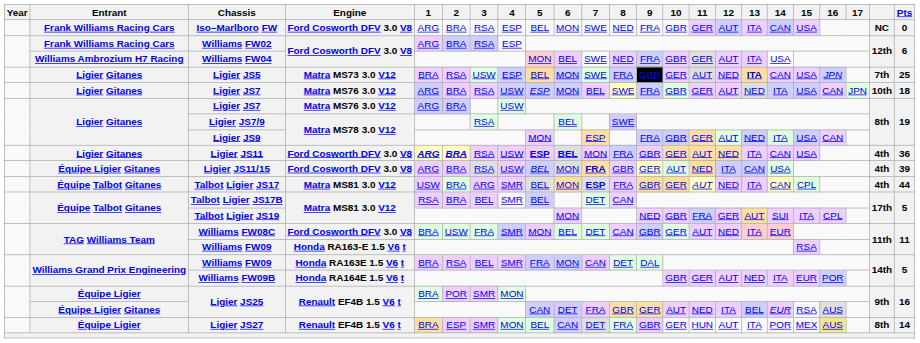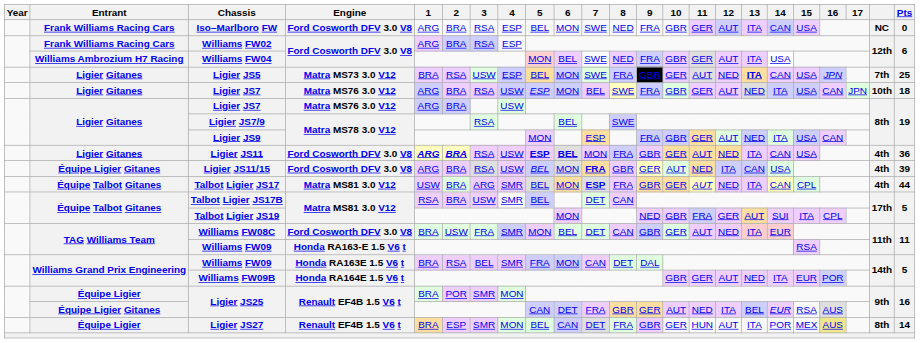 <table class="wikitable" style="text-align:center; font-size:85%">
 <tr>
 <th>Year</th>
 <th>Entrant</th>
 <th>Chassis</th>
 <th>Engine</th>
 <th>1</th>
 <th>2</th>
 <th>3</th>
 <th>4</th>
 <th>5</th>
 <th>6</th>
 <th>7</th>
 <th>8</th>
 <th>9</th>
 <th>10</th>
 <th>11</th>
 <th>12</th>
 <th>13</th>
 <th>14</th>
 <th>15</th>
 <th>16</th>
 <th>17</th>
 <th></th>
 <th><a href='#'>Pts</a></th>
 </tr>
 <tr>
 <td></td>
 <th nowrap><a href='#'>Frank Williams Racing Cars</a></th>
 <th nowrap><a href='#'>Iso–Marlboro</a> <a href='#'>FW</a></th>
 <th nowrap><a href='#'>Ford Cosworth DFV</a> 3.0 <a href='#'>V8</a></th>
 <td><a href='#'>ARG</a></td>
 <td><a href='#'>BRA</a></td>
 <td><a href='#'>RSA</a></td>
 <td><a href='#'>ESP</a></td>
 <td><a href='#'>BEL</a></td>
 <td><a href='#'>MON</a></td>
 <td><a href='#'>SWE</a></td>
 <td><a href='#'>NED</a></td>
 <td><a href='#'>FRA</a></td>
 <td><a href='#'>GBR</a></td>
 <td style="background:#EFCFFF;"><a href='#'>GER</a><br></td>
 <td style="background:#CFCFFF;"><a href='#'>AUT</a><br></td>
 <td style="background:#EFCFFF;"><a href='#'>ITA</a><br></td>
 <td style="background:#CFCFFF;"><a href='#'>CAN</a><br></td>
 <td style="background:#EFCFFF;"><a href='#'>USA</a><br></td>
 <td colspan=2></td>
 <th>NC</th>
 <th>0</th>
 </tr>
 <tr>
 <td rowspan=2></td>
 <th nowrap=""><a href='#'>Frank Williams Racing Cars</a></th>
 <th nowrap><a href='#'>Williams</a> <a href='#'>FW02</a></th>
 <th rowspan=2 nowrap><a href='#'>Ford Cosworth DFV</a> 3.0 <a href='#'>V8</a></th>
 <td style="background:#EFCFFF;"><a href='#'>ARG</a><br></td>
 <td style="background:#CFCFFF;"><a href='#'>BRA</a><br></td>
 <td style="background:#CFCFFF;"><a href='#'>RSA</a><br></td>
 <td><a href='#'>ESP</a></td>
 <td colspan=13></td>
 <th rowspan=2>12th</th>
 <th rowspan=2>6</th>
 </tr>
 <tr>
 <th><a href='#'>Williams Ambrozium H7 Racing</a></th>
 <th nowrap=""><a href='#'>Williams</a> <a href='#'>FW04</a></th>
 <td colspan=4></td>
 <td style="background:#FFCFCF;"><a href='#'>MON</a><br></td>
 <td style="background:#EFCFFF;"><a href='#'>BEL</a><br></td>
 <td><a href='#'>SWE</a></td>
 <td style="background:#EFCFFF;"><a href='#'>NED</a><br></td>
 <td style="background:#CFCFFF;"><a href='#'>FRA</a><br></td>
 <td style="background:#EFCFFF;"><a href='#'>GBR</a><br></td>
 <td style="background:#DFDFDF;"><a href='#'>GER</a><br></td>
 <td style="background:#EFCFFF;"><a href='#'>AUT</a><br></td>
 <td style="background:#EFCFFF;"><a href='#'>ITA</a><br></td>
 <td style="background:#FFFFFF;"><a href='#'>USA</a><br></td>
 <td colspan=3></td>
 </tr>
 <tr>
 <td></td>
 <th nowrap><a href='#'>Ligier</a> <a href='#'>Gitanes</a></th>
 <th nowrap><a href='#'>Ligier</a> <a href='#'>JS5</a></th>
 <th nowrap><a href='#'>Matra</a> MS73 3.0 <a href='#'>V12</a></th>
 <td style="background:#EFCFFF;"><a href='#'>BRA</a><br></td>
 <td style="background:#EFCFFF;"><a href='#'>RSA</a><br></td>
 <td style="background:#DFFFDF;"><a href='#'>USW</a><br></td>
 <td style="background:#CFCFFF;"><a href='#'>ESP</a><br></td>
 <td style="background:#FFDF9F;"><a href='#'>BEL</a><br></td>
 <td style="background:#CFCFFF;"><a href='#'>MON</a><br></td>
 <td style="background:#DFFFDF;"><a href='#'>SWE</a><br></td>
 <td style="background:#CFCFFF;"><a href='#'>FRA</a><br></td>
 <td style="background:#000000; color:#ffffff"><a href='#'><span>GBR</span></a><br></td>
 <td style="background:#EFCFFF;"><a href='#'>GER</a><br></td>
 <td style="background:#DFDFDF;"><a href='#'>AUT</a><br></td>
 <td style="background:#EFCFFF;"><a href='#'>NED</a><br></td>
 <td style="background:#FFDF9F;"><strong><a href='#'>ITA</a></strong><br></td>
 <td style="background:#EFCFFF;"><a href='#'>CAN</a><br></td>
 <td style="background:#EFCFFF;"><a href='#'>USA</a><br></td>
 <td style="background:#CFCFFF;"><em><a href='#'>JPN</a></em><br></td>
 <td></td>
 <th>7th</th>
 <th>25</th>
 </tr>
 <tr>
 <td></td>
 <th nowrap><a href='#'>Ligier</a> <a href='#'>Gitanes</a></th>
 <th nowrap><a href='#'>Ligier</a> <a href='#'>JS7</a></th>
 <th nowrap><a href='#'>Matra</a> MS76 3.0 <a href='#'>V12</a></th>
 <td style="background:#CFCFFF;"><a href='#'>ARG</a><br></td>
 <td style="background:#EFCFFF;"><a href='#'>BRA</a><br></td>
 <td style="background:#EFCFFF;"><a href='#'>RSA</a><br></td>
 <td style="background:#CFCFFF;"><a href='#'>USW</a><br></td>
 <td style="background:#CFCFFF;"><em><a href='#'>ESP</a></em><br></td>
 <td style="background:#CFCFFF;"><a href='#'>MON</a><br></td>
 <td style="background:#EFCFFF;"><a href='#'>BEL</a><br></td>
 <td style="background:#FFFFBF;"><a href='#'>SWE</a><br></td>
 <td style="background:#CFCFFF;"><a href='#'>FRA</a><br></td>
 <td style="background:#DFFFDF;"><a href='#'>GBR</a><br></td>
 <td style="background:#EFCFFF;"><a href='#'>GER</a><br></td>
 <td style="background:#EFCFFF;"><a href='#'>AUT</a><br></td>
 <td style="background:#DFDFDF;"><a href='#'>NED</a><br></td>
 <td style="background:#CFCFFF;"><a href='#'>ITA</a><br></td>
 <td style="background:#CFCFFF;"><a href='#'>USA</a><br></td>
 <td style="background:#EFCFFF;"><a href='#'>CAN</a><br></td>
 <td style="background:#DFFFDF;"><a href='#'>JPN</a><br></td>
 <th>10th</th>
 <th>18</th>
 </tr>
 <tr>
 <td rowspan=3></td>
 <th rowspan=3 nowrap><a href='#'>Ligier</a> <a href='#'>Gitanes</a></th>
 <th nowrap><a href='#'>Ligier</a> <a href='#'>JS7</a></th>
 <th nowrap><a href='#'>Matra</a> MS76 3.0 <a href='#'>V12</a></th>
 <td style="background:#CFCFFF;"><a href='#'>ARG</a><br></td>
 <td style="background:#CFCFFF;"><a href='#'>BRA</a><br></td>
 <td></td>
 <td style="background:#DFFFDF;"><a href='#'>USW</a><br></td>
 <td colspan=13></td>
 <th rowspan=3>8th</th>
 <th rowspan=3>19</th>
 </tr>
 <tr>
 <th nowrap><a href='#'>Ligier</a> <a href='#'>JS7/9</a></th>
 <th rowspan=2 nowrap><a href='#'>Matra</a> MS78 3.0 <a href='#'>V12</a></th>
 <td colspan=2></td>
 <td style="background:#DFFFDF;"><a href='#'>RSA</a><br></td>
 <td colspan=2></td>
 <td style="background:#DFFFDF;"><a href='#'>BEL</a><br></td>
 <td></td>
 <td style="background:#CFCFFF;"><a href='#'>SWE</a><br></td>
 <td colspan=9></td>
 </tr>
 <tr>
 <th nowrap><a href='#'>Ligier</a> <a href='#'>JS9</a></th>
 <td colspan=4></td>
 <td style="background:#EFCFFF;"><a href='#'>MON</a><br></td>
 <td></td>
 <td style="background:#FFDF9F;"><a href='#'>ESP</a><br></td>
 <td></td>
 <td style="background:#CFCFFF;"><a href='#'>FRA</a><br></td>
 <td style="background:#CFCFFF;"><a href='#'>GBR</a><br></td>
 <td style="background:#FFDF9F;"><a href='#'>GER</a><br></td>
 <td style="background:#DFFFDF;"><a href='#'>AUT</a><br></td>
 <td style="background:#CFCFFF;"><a href='#'>NED</a><br></td>
 <td style="background:#DFFFDF;"><a href='#'>ITA</a><br></td>
 <td style="background:#CFCFFF;"><a href='#'>USA</a><br></td>
 <td style="background:#EFCFFF;"><a href='#'>CAN</a><br></td>
 <td></td>
 </tr>
 <tr>
 <td align="left"></td>
 <th nowrap><a href='#'>Ligier</a> <a href='#'>Gitanes</a></th>
 <th nowrap><a href='#'>Ligier</a> <a href='#'>JS11</a></th>
 <th nowrap><a href='#'>Ford Cosworth DFV</a> 3.0 <a href='#'>V8</a></th>
 <td style="background:#FFFFBF;"><strong><em><a href='#'>ARG</a></em></strong><br></td>
 <td style="background:#FFFFBF;"><strong><em><a href='#'>BRA</a></em></strong><br></td>
 <td style="background:#EFCFFF;"><a href='#'>RSA</a><br></td>
 <td style="background:#EFCFFF;"><a href='#'>USW</a><br></td>
 <td style="background:#EFCFFF;"><strong><a href='#'>ESP</a></strong><br></td>
 <td style="background:#DFDFDF;"><strong><a href='#'>BEL</a></strong><br></td>
 <td style="background:#EFCFFF;"><a href='#'>MON</a><br></td>
 <td style="background:#CFCFFF;"><a href='#'>FRA</a><br></td>
 <td style="background:#EFCFFF;"><a href='#'>GBR</a><br></td>
 <td style="background:#FFDF9F;"><a href='#'>GER</a><br></td>
 <td style="background:#FFDF9F;"><a href='#'>AUT</a><br></td>
 <td style="background:#FFDF9F;"><a href='#'>NED</a><br></td>
 <td style="background:#EFCFFF;"><a href='#'>ITA</a><br></td>
 <td style="background:#EFCFFF;"><a href='#'>CAN</a><br></td>
 <td style="background:#EFCFFF;"><a href='#'>USA</a><br></td>
 <td colspan=2></td>
 <th>4th</th>
 <th>36</th>
 </tr>
 <tr>
 <td align="left"></td>
 <th nowrap><a href='#'>Équipe Ligier</a> <a href='#'>Gitanes</a></th>
 <th nowrap><a href='#'>Ligier</a> <a href='#'>JS11/15</a></th>
 <th nowrap><a href='#'>Ford Cosworth DFV</a> 3.0 <a href='#'>V8</a></th>
 <td style="background:#EFCFFF;"><a href='#'>ARG</a><br></td>
 <td style="background:#EFCFFF;"><a href='#'>BRA</a><br></td>
 <td style="background:#DFDFDF;"><a href='#'>RSA</a><br></td>
 <td style="background:#EFCFFF;"><a href='#'>USW</a><br></td>
 <td style="background:#CFCFFF;"><em><a href='#'>BEL</a></em><br></td>
 <td style="background:#DFDFDF;"><a href='#'>MON</a><br></td>
 <td style="background:#FFDF9F;"><strong><a href='#'>FRA</a></strong><br></td>
 <td style="background:#EFCFFF;"><a href='#'>GBR</a><br></td>
 <td style="background:#FFFFBF;"><a href='#'>GER</a><br></td>
 <td style="background:#DFFFDF;"><a href='#'>AUT</a><br></td>
 <td style="background:#FFDF9F;"><a href='#'>NED</a><br></td>
 <td style="background:#CFCFFF;"><a href='#'>ITA</a><br></td>
 <td style="background:#CFCFFF;"><a href='#'>CAN</a><br></td>
 <td style="background:#DFFFDF;"><a href='#'>USA</a><br></td>
 <td colspan=3></td>
 <th>4th</th>
 <th>39</th>
 </tr>
 <tr>
 <td></td>
 <th nowrap><a href='#'>Équipe</a> <a href='#'>Talbot</a> <a href='#'>Gitanes</a></th>
 <th nowrap><a href='#'>Talbot</a> <a href='#'>Ligier</a> <a href='#'>JS17</a></th>
 <th nowrap><a href='#'>Matra</a> MS81 3.0 <a href='#'>V12</a></th>
 <td style="background:#EFCFFF;"><a href='#'>USW</a><br></td>
 <td style="background:#DFFFDF;"><a href='#'>BRA</a><br></td>
 <td style="background:#EFCFFF;"><a href='#'>ARG</a><br></td>
 <td style="background:#EFCFFF;"><a href='#'>SMR</a><br></td>
 <td style="background:#DFDFDF;"><a href='#'>BEL</a><br></td>
 <td style="background:#FFDF9F;"><a href='#'>MON</a><br></td>
 <td style="background:#DFDFDF;"><strong><a href='#'>ESP</a></strong><br></td>
 <td style="background:#EFCFFF;"><a href='#'>FRA</a><br></td>
 <td style="background:#FFDF9F;"><a href='#'>GBR</a><br></td>
 <td style="background:#FFDF9F;"><a href='#'>GER</a><br></td>
 <td style="background:#FFFFBF;"><em><a href='#'>AUT</a></em><br></td>
 <td style="background:#EFCFFF;"><a href='#'>NED</a><br></td>
 <td style="background:#EFCFFF;"><a href='#'>ITA</a><br></td>
 <td style="background:#FFFFBF;"><a href='#'>CAN</a><br></td>
 <td style="background:#DFFFDF;"><a href='#'>CPL</a><br></td>
 <td colspan=2></td>
 <th>4th</th>
 <th>44</th>
 </tr>
 <tr>
 <td rowspan=2></td>
 <th rowspan=2 nowrap><a href='#'>Équipe</a> <a href='#'>Talbot</a> <a href='#'>Gitanes</a></th>
 <th nowrap><a href='#'>Talbot</a> <a href='#'>Ligier</a> <a href='#'>JS17B</a></th>
 <th rowspan=2 nowrap><a href='#'>Matra</a> MS81 3.0 <a href='#'>V12</a></th>
 <td style="background:#EFCFFF;"><a href='#'>RSA</a><br></td>
 <td style="background:#EFCFFF;"><a href='#'>BRA</a><br></td>
-<td style="background:#EFCFFF;"><a href='#'>BEL</a><br></td>
+<td style="background:#EFCFFF;"><a href='#'>USW</a><br></td>
 <td><a href='#'>SMR</a></td>
 <td style="background:#CFCFFF;"><a href='#'>BEL</a><br></td>
 <td></td>
 <td style="background:#DFFFDF;"><a href='#'>DET</a><br></td>
 <td style="background:#EFCFFF;"><a href='#'>CAN</a><br></td>
 <td colspan=9></td>
 <th rowspan=2>17th</th>
 <th rowspan=2>5</th>
 </tr>
 <tr>
 <th nowrap><a href='#'>Talbot</a> <a href='#'>Ligier</a> <a href='#'>JS19</a></th>
 <td colspan=5></td>
 <td style="background:#EFCFFF;"><a href='#'>MON</a><br></td>
 <td colspan=2></td>
 <td style="background:#EFCFFF;"><a href='#'>NED</a><br></td>
 <td style="background:#EFCFFF;"><a href='#'>GBR</a><br></td>
 <td style="background:#CFCFFF;"><a href='#'>FRA</a><br></td>
 <td style="background:#EFCFFF;"><a href='#'>GER</a><br></td>
 <td style="background:#FFDF9F;"><a href='#'>AUT</a><br></td>
 <td style="background:#EFCFFF;"><a href='#'>SUI</a><br></td>
 <td style="background:#EFCFFF;"><a href='#'>ITA</a><br></td>
 <td style="background:#EFCFFF;"><a href='#'>CPL</a><br></td>
 <td></td>
 </tr>
 <tr>
 <td rowspan=2></td>
 <th rowspan=2 nowrap><a href='#'>TAG</a> <a href='#'>Williams Team</a></th>
 <th nowrap><a href='#'>Williams</a> <a href='#'>FW08C</a></th>
 <th nowrap><a href='#'>Ford Cosworth DFV</a> 3.0 <a href='#'>V8</a></th>
 <td style="background:#DFFFDF;"><a href='#'>BRA</a><br></td>
 <td style="background:#DFFFDF;"><a href='#'>USW</a><br></td>
 <td style="background:#DFFFDF;"><a href='#'>FRA</a><br></td>
 <td style="background:#CFCFFF;"><a href='#'>SMR</a><br></td>
 <td style="background:#EFCFFF;"><a href='#'>MON</a><br></td>
 <td style="background:#DFFFDF;"><a href='#'>BEL</a><br></td>
 <td style="background:#DFFFDF;"><a href='#'>DET</a><br></td>
 <td style="background:#EFCFFF;"><a href='#'>CAN</a><br></td>
 <td style="background:#CFCFFF;"><a href='#'>GBR</a><br></td>
 <td style="background:#DFFFDF;"><a href='#'>GER</a><br></td>
 <td style="background:#EFCFFF;"><a href='#'>AUT</a><br></td>
 <td style="background:#EFCFFF;"><a href='#'>NED</a><br></td>
 <td style="background:#FFCFCF;"><a href='#'>ITA</a><br></td>
 <td style="background:#FFCFCF;"><a href='#'>EUR</a><br></td>
 <td colspan=3></td>
 <th rowspan=2>11th</th>
 <th rowspan=2>11</th>
 </tr>
 <tr>
 <th nowrap><a href='#'>Williams</a> <a href='#'>FW09</a></th>
 <th nowrap><a href='#'>Honda</a> RA163-E 1.5 <a href='#'>V6</a> <a href='#'>t</a></th>
 <td colspan=14></td>
 <td style="background:#EFCFFF;"><a href='#'>RSA</a><br></td>
 <td colspan=2></td>
 </tr>
 <tr>
 <td rowspan=2></td>
 <th rowspan=2 nowrap><a href='#'>Williams Grand Prix Engineering</a></th>
 <th nowrap><a href='#'>Williams</a> <a href='#'>FW09</a></th>
 <th nowrap><a href='#'>Honda</a> RA163E 1.5 <a href='#'>V6</a> <a href='#'>t</a></th>
 <td style="background:#EFCFFF;"><a href='#'>BRA</a><br></td>
 <td style="background:#EFCFFF;"><a href='#'>RSA</a><br></td>
 <td style="background:#EFCFFF;"><a href='#'>BEL</a><br></td>
 <td style="background:#EFCFFF;"><a href='#'>SMR</a><br></td>
 <td style="background:#CFCFFF;"><a href='#'>FRA</a><br></td>
 <td style="background:#CFCFFF;"><a href='#'>MON</a><br></td>
 <td style="background:#EFCFFF;"><a href='#'>CAN</a><br></td>
 <td style="background:#DFFFDF;"><a href='#'>DET</a><br></td>
 <td style="background:#DFFFDF;"><a href='#'>DAL</a><br></td>
 <td colspan=8></td>
 <th rowspan=2>14th</th>
 <th rowspan=2>5</th>
 </tr>
 <tr>
 <th nowrap><a href='#'>Williams</a> <a href='#'>FW09B</a></th>
 <th nowrap><a href='#'>Honda</a> RA164E 1.5 <a href='#'>V6</a> <a href='#'>t</a></th>
 <td colspan=9></td>
 <td style="background:#EFCFFF;"><a href='#'>GBR</a><br></td>
 <td style="background:#EFCFFF;"><a href='#'>GER</a><br></td>
 <td style="background:#EFCFFF;"><a href='#'>AUT</a><br></td>
 <td style="background:#EFCFFF;"><a href='#'>NED</a><br></td>
 <td style="background:#EFCFFF;"><a href='#'>ITA</a><br></td>
 <td style="background:#EFCFFF;"><a href='#'>EUR</a><br></td>
 <td style="background:#CFCFFF;"><a href='#'>POR</a><br></td>
 <td></td>
 </tr>
 <tr>
 <td rowspan=2></td>
 <th nowrap><a href='#'>Équipe Ligier</a></th>
 <th rowspan=2 nowrap><a href='#'>Ligier</a> <a href='#'>JS25</a></th>
 <th rowspan=2 nowrap><a href='#'>Renault</a> EF4B 1.5 <a href='#'>V6</a> <a href='#'>t</a></th>
 <td style="background:#DFFFDF;"><a href='#'>BRA</a><br></td>
 <td style="background:#EFCFFF;"><a href='#'>POR</a><br></td>
 <td style="background:#EFCFFF;"><a href='#'>SMR</a><br></td>
 <td style="background:#DFFFDF;"><a href='#'>MON</a><br></td>
 <td colspan=13></td>
 <th rowspan=2>9th</th>
 <th rowspan=2>16</th>
 </tr>
 <tr>
 <th nowrap><a href='#'>Équipe Ligier</a> <a href='#'>Gitanes</a></th>
 <td colspan=4></td>
 <td style="background:#CFCFFF;"><a href='#'>CAN</a><br></td>
 <td style="background:#CFCFFF;"><a href='#'>DET</a><br></td>
 <td style="background:#EFCFFF;"><a href='#'>FRA</a><br></td>
 <td style="background:#FFDF9F;"><a href='#'>GBR</a><br></td>
 <td style="background:#FFDF9F;"><a href='#'>GER</a><br></td>
 <td style="background:#EFCFFF;"><a href='#'>AUT</a><br></td>
 <td style="background:#EFCFFF;"><a href='#'>NED</a><br></td>
 <td style="background:#EFCFFF;"><a href='#'>ITA</a><br></td>
 <td style="background:#CFCFFF;"><a href='#'>BEL</a><br></td>
 <td style="background:#EFCFFF;"><em><a href='#'>EUR</a></em><br></td>
 <td><a href='#'>RSA</a></td>
 <td style="background:#DFDFDF;"><a href='#'>AUS</a><br></td>
 <td></td>
 </tr>
 <tr>
 <td></td>
 <th nowrap><a href='#'>Équipe Ligier</a></th>
 <th nowrap><a href='#'>Ligier</a> <a href='#'>JS27</a></th>
 <th nowrap><a href='#'>Renault</a> EF4B 1.5 <a href='#'>V6</a> <a href='#'>t</a></th>
 <td style="background:#FFDF9F;"><a href='#'>BRA</a><br></td>
 <td style="background:#EFCFFF;"><a href='#'>ESP</a><br></td>
 <td style="background:#EFCFFF;"><a href='#'>SMR</a><br></td>
 <td style="background:#DFFFDF;"><a href='#'>MON</a><br></td>
 <td style="background:#DFFFDF;"><a href='#'>BEL</a><br></td>
 <td style="background:#CFCFFF;"><a href='#'>CAN</a><br></td>
 <td style="background:#DFDFDF;"><a href='#'>DET</a><br></td>
 <td style="background:#DFFFDF;"><a href='#'>FRA</a><br></td>
 <td style="background:#EFCFFF;"><a href='#'>GBR</a><br></td>
 <td><a href='#'>GER</a></td>
 <td><a href='#'>HUN</a></td>
 <td><a href='#'>AUT</a></td>
 <td><a href='#'>ITA</a></td>
 <td><a href='#'>POR</a></td>
 <td><a href='#'>MEX</a></td>
 <td style="background: khaki;"><a href='#'>AUS</a></td>
 <td></td>
 <th>8th</th>
 <th>14</th>
 </tr>
 <tr>
 <th colspan="23"></th>
 </tr>
 </table>
